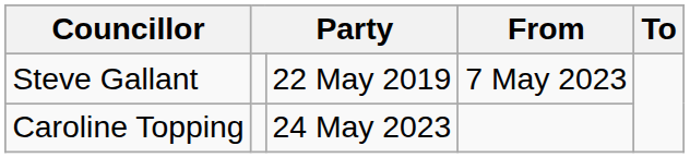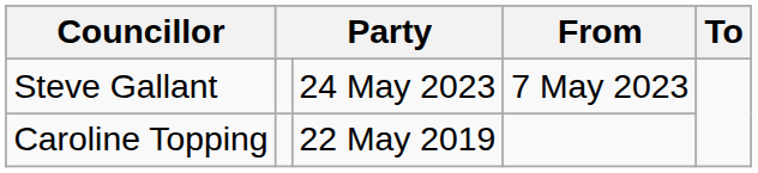 <table class=wikitable>
 <tr>
 <th>Councillor</th>
 <th colspan=2>Party</th>
 <th>From</th>
 <th>To</th>
 </tr>
 <tr>
 <td>Steve Gallant</td>
 <td></td>
-<td align=right>22 May 2019</td>
+<td align=right>24 May 2023</td>
 <td align=right>7 May 2023</td>
 </tr>
 <tr>
 <td>Caroline Topping</td>
 <td></td>
-<td align=right>24 May 2023</td>
+<td align=right>22 May 2019</td>
 <td></td>
 </tr>
 </table>
